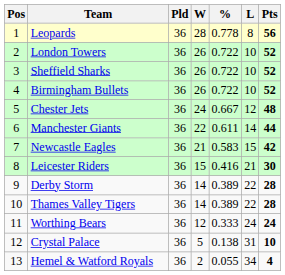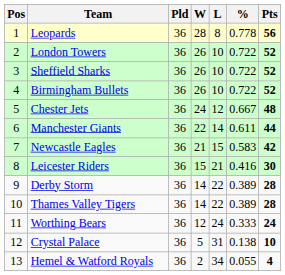 <table class="wikitable" style="text-align: center;">
 <tr>
 <th>Pos</th>
 <th scope="col" style="width: 180px;">Team</th>
 <th>Pld</th>
 <th>W</th>
+<th>L</th>
 <th>%</th>
-<th>L</th>
 <th>Pts</th>
 </tr>
 <tr style="background: #ffffcc;">
 <td>1</td>
 <td style="text-align:left;"><a href='#'>Leopards</a></td>
 <td>36</td>
 <td>28</td>
+<td>8</td>
 <td>0.778</td>
-<td>8</td>
 <td><strong>56</strong></td>
 </tr>
 <tr style="background: #ccffcc;">
 <td>2</td>
 <td style="text-align:left;"><a href='#'>London Towers</a></td>
 <td>36</td>
 <td>26</td>
+<td>10</td>
 <td>0.722</td>
-<td>10</td>
 <td><strong>52</strong></td>
 </tr>
 <tr style="background: #ccffcc;">
 <td>3</td>
 <td style="text-align:left;"><a href='#'>Sheffield Sharks</a></td>
 <td>36</td>
 <td>26</td>
+<td>10</td>
 <td>0.722</td>
-<td>10</td>
 <td><strong>52</strong></td>
 </tr>
 <tr style="background: #ccffcc;">
 <td>4</td>
 <td style="text-align:left;"><a href='#'>Birmingham Bullets</a></td>
 <td>36</td>
 <td>26</td>
+<td>10</td>
 <td>0.722</td>
-<td>10</td>
 <td><strong>52</strong></td>
 </tr>
 <tr style="background: #ccffcc;">
 <td>5</td>
 <td style="text-align:left;"><a href='#'>Chester Jets</a></td>
 <td>36</td>
 <td>24</td>
+<td>12</td>
 <td>0.667</td>
-<td>12</td>
 <td><strong>48</strong></td>
 </tr>
 <tr style="background: #ccffcc;">
 <td>6</td>
 <td style="text-align:left;"><a href='#'>Manchester Giants</a></td>
 <td>36</td>
 <td>22</td>
+<td>14</td>
 <td>0.611</td>
-<td>14</td>
 <td><strong>44</strong></td>
 </tr>
 <tr style="background: #ccffcc;">
 <td>7</td>
 <td style="text-align:left;"><a href='#'>Newcastle Eagles</a></td>
 <td>36</td>
 <td>21</td>
+<td>15</td>
 <td>0.583</td>
-<td>15</td>
 <td><strong>42</strong></td>
 </tr>
 <tr style="background: #ccffcc;">
 <td>8</td>
 <td style="text-align:left;"><a href='#'>Leicester Riders</a></td>
 <td>36</td>
 <td>15</td>
+<td>21</td>
 <td>0.416</td>
-<td>21</td>
 <td><strong>30</strong></td>
 </tr>
 <tr style="background: ;">
 <td>9</td>
 <td style="text-align:left;"><a href='#'>Derby Storm</a></td>
 <td>36</td>
 <td>14</td>
+<td>22</td>
 <td>0.389</td>
-<td>22</td>
 <td><strong>28</strong></td>
 </tr>
 <tr style="background: ;">
 <td>10</td>
 <td style="text-align:left;"><a href='#'>Thames Valley Tigers</a></td>
 <td>36</td>
 <td>14</td>
+<td>22</td>
 <td>0.389</td>
-<td>22</td>
 <td><strong>28</strong></td>
 </tr>
 <tr style="background: ;">
 <td>11</td>
 <td style="text-align:left;"><a href='#'>Worthing Bears</a></td>
 <td>36</td>
 <td>12</td>
+<td>24</td>
 <td>0.333</td>
-<td>24</td>
 <td><strong>24</strong></td>
 </tr>
 <tr style="background: ;">
 <td>12</td>
 <td style="text-align:left;"><a href='#'>Crystal Palace</a></td>
 <td>36</td>
 <td>5</td>
+<td>31</td>
 <td>0.138</td>
-<td>31</td>
 <td><strong>10</strong></td>
 </tr>
 <tr style="background: ;">
 <td>13</td>
 <td style="text-align:left;"><a href='#'>Hemel & Watford Royals</a></td>
 <td>36</td>
 <td>2</td>
+<td>34</td>
 <td>0.055</td>
-<td>34</td>
 <td><strong>4</strong></td>
 </tr>
 </table>
